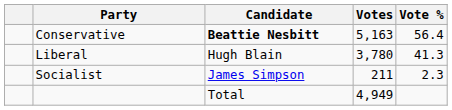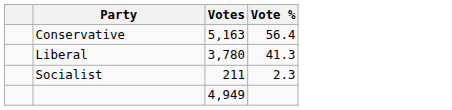 <table class="wikitable">
 <tr>
 <th></th>
 <th scope="col" width="175">Party</th>
-<th scope="col" width="150">Candidate</th>
 <th>Votes</th>
 <th>Vote %</th>
 </tr>
 <tr>
 <td>   </td>
 <td>Conservative</td>
-<td><strong>Beattie Nesbitt</strong></td>
 <td align=right>5,163</td>
 <td align=right>56.4</td>
 </tr>
 <tr>
 <td>   </td>
 <td>Liberal</td>
-<td>Hugh Blain</td>
 <td align=right>3,780</td>
 <td align=right>41.3</td>
 </tr>
 <tr>
 <td>   </td>
 <td>Socialist</td>
-<td><a href='#'>James Simpson</a></td>
 <td align=right>211</td>
 <td align=right>2.3</td>
 </tr>
 <tr>
 <td></td>
 <td></td>
-<td>Total</td>
 <td align=right>4,949</td>
 <td></td>
 </tr>
 </table>
